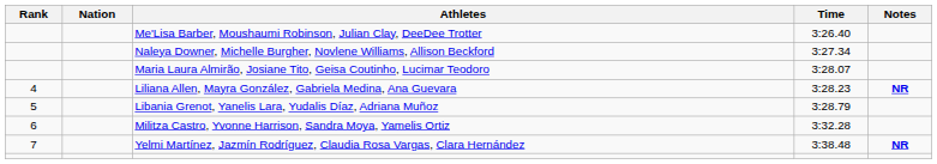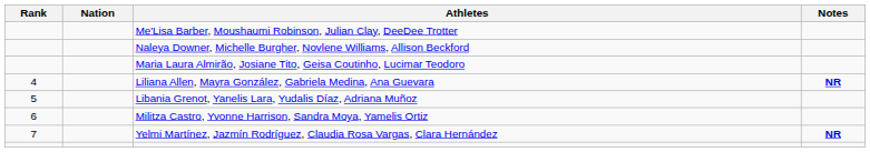 <table class="wikitable sortable" width=80% style="text-align:center;">
 <tr>
 <th>Rank</th>
 <th>Nation</th>
 <th>Athletes</th>
-<th>Time</th>
 <th>Notes</th>
 </tr>
 <tr>
 <td></td>
 <td align=left></td>
 <td align=left><a href='#'>Me'Lisa Barber</a>, <a href='#'>Moushaumi Robinson</a>, <a href='#'>Julian Clay</a>, <a href='#'>DeeDee Trotter</a></td>
-<td>3:26.40</td>
 <td></td>
 </tr>
 <tr>
 <td></td>
 <td align=left></td>
 <td align=left><a href='#'>Naleya Downer</a>, <a href='#'>Michelle Burgher</a>, <a href='#'>Novlene Williams</a>, <a href='#'>Allison Beckford</a></td>
-<td>3:27.34</td>
 <td></td>
 </tr>
 <tr>
 <td></td>
 <td align=left></td>
 <td align=left><a href='#'>Maria Laura Almirão</a>, <a href='#'>Josiane Tito</a>, <a href='#'>Geisa Coutinho</a>, <a href='#'>Lucimar Teodoro</a></td>
-<td>3:28.07</td>
 <td></td>
 </tr>
 <tr>
 <td>4</td>
 <td align=left></td>
 <td align=left><a href='#'>Liliana Allen</a>, <a href='#'>Mayra González</a>, <a href='#'>Gabriela Medina</a>, <a href='#'>Ana Guevara</a></td>
-<td>3:28.23</td>
 <td><strong><a href='#'>NR</a></strong></td>
 </tr>
 <tr>
 <td>5</td>
 <td align=left></td>
 <td align=left><a href='#'>Libania Grenot</a>, <a href='#'>Yanelis Lara</a>, <a href='#'>Yudalis Díaz</a>, <a href='#'>Adriana Muñoz</a></td>
-<td>3:28.79</td>
 <td></td>
 </tr>
 <tr>
 <td>6</td>
 <td align=left></td>
 <td align=left><a href='#'>Militza Castro</a>, <a href='#'>Yvonne Harrison</a>, <a href='#'>Sandra Moya</a>, <a href='#'>Yamelis Ortiz</a></td>
-<td>3:32.28</td>
 <td></td>
 </tr>
 <tr>
 <td>7</td>
 <td align=left></td>
 <td align=left><a href='#'>Yelmi Martínez</a>, <a href='#'>Jazmín Rodríguez</a>, <a href='#'>Claudia Rosa Vargas</a>, <a href='#'>Clara Hernández</a></td>
-<td>3:38.48</td>
 <td><strong><a href='#'>NR</a></strong></td>
 </tr>
 <tr>
 <td></td>
 <td align=left></td>
 <td align=left></td>
 <td></td>
-<td></td>
 </tr>
 </table>
